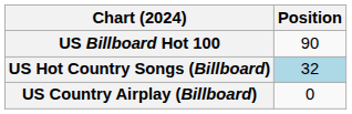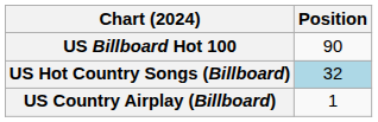 <table class="wikitable sortable plainrowheaders" style="text-align:center">
 <tr>
 <th scope="col">Chart (2024)</th>
 <th scope="col">Position</th>
 </tr>
 <tr>
 <th scope="row">US <em>Billboard</em> Hot 100</th>
 <td>90</td>
 </tr>
 <tr>
 <th scope="row">US Hot Country Songs (<em>Billboard</em>)</th>
 <td style="background: lightblue;">32</td>
 </tr>
 <tr>
 <th scope="row">US Country Airplay (<em>Billboard</em>)</th>
-<td>0</td>
+<td>1</td>
 </tr>
 </table>
